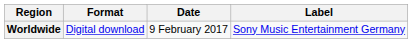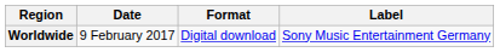 <table class="wikitable plainrowheaders">
 <tr>
 <th scope="col">Region</th>
+<th scope="col">Date</th>
 <th scope="col">Format</th>
-<th scope="col">Date</th>
 <th scope="col">Label</th>
 </tr>
 <tr>
 <th scope="row">Worldwide</th>
+<td>9 February 2017</td>
 <td><a href='#'>Digital download</a></td>
-<td>9 February 2017</td>
 <td><a href='#'>Sony Music Entertainment Germany</a></td>
 </tr>
 </table>
